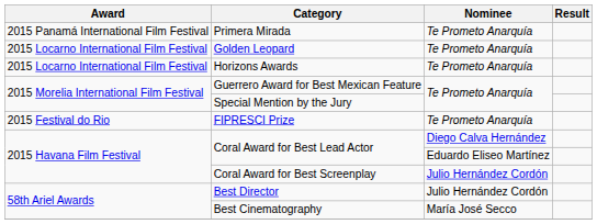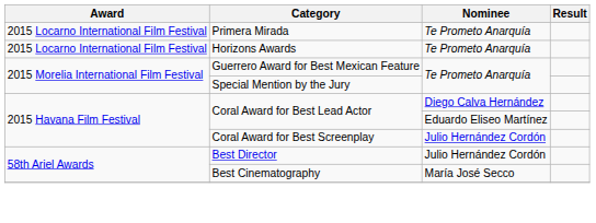 <table class="wikitable">
 <tr>
 <th>Award</th>
 <th>Category</th>
 <th>Nominee</th>
 <th>Result</th>
 </tr>
 <tr>
-<td rowspan=1>2015 Panamá International Film Festival</td>
+<td rowspan=1>2015 <a href='#'>Locarno International Film Festival</a></td>
 <td>Primera Mirada</td>
-<td><em>Te Prometo Anarquía</em></td>
-<td></td>
-</tr>
-<tr>
-<td rowspan=1>2015 <a href='#'>Locarno International Film Festival</a></td>
-<td><a href='#'>Golden Leopard</a></td>
 <td><em>Te Prometo Anarquía</em></td>
 <td></td>
 </tr>
 <tr>
 <td rowspan=1>2015 <a href='#'>Locarno International Film Festival</a></td>
 <td>Horizons Awards</td>
 <td><em>Te Prometo Anarquía</em></td>
 <td></td>
 </tr>
 <tr>
 <td rowspan=2>2015 <a href='#'>Morelia International Film Festival</a></td>
 <td>Guerrero Award for Best Mexican Feature</td>
 <td rowspan=2><em>Te Prometo Anarquía</em></td>
 <td></td>
 </tr>
 <tr>
 <td>Special Mention by the Jury</td>
-<td></td>
-</tr>
-<tr>
-<td rowspan=1>2015 <a href='#'>Festival do Rio</a></td>
-<td><a href='#'>FIPRESCI Prize</a></td>
-<td><em>Te Prometo Anarquía</em></td>
 <td></td>
 </tr>
 <tr>
 <td rowspan=3>2015 <a href='#'>Havana Film Festival</a></td>
 <td rowspan=2>Coral Award for Best Lead Actor</td>
 <td><a href='#'>Diego Calva Hernández</a></td>
 <td></td>
 </tr>
 <tr>
 <td>Eduardo Eliseo Martínez</td>
 <td></td>
 </tr>
 <tr>
 <td>Coral Award for Best Screenplay</td>
 <td><a href='#'>Julio Hernández Cordón</a></td>
 <td></td>
 </tr>
 <tr>
 <td rowspan=2><a href='#'>58th Ariel Awards</a></td>
 <td><a href='#'>Best Director</a></td>
 <td>Julio Hernández Cordón</td>
 <td></td>
 </tr>
 <tr>
 <td>Best Cinematography</td>
 <td>María José Secco</td>
 <td></td>
 </tr>
 <tr>
 </tr>
 </table>
